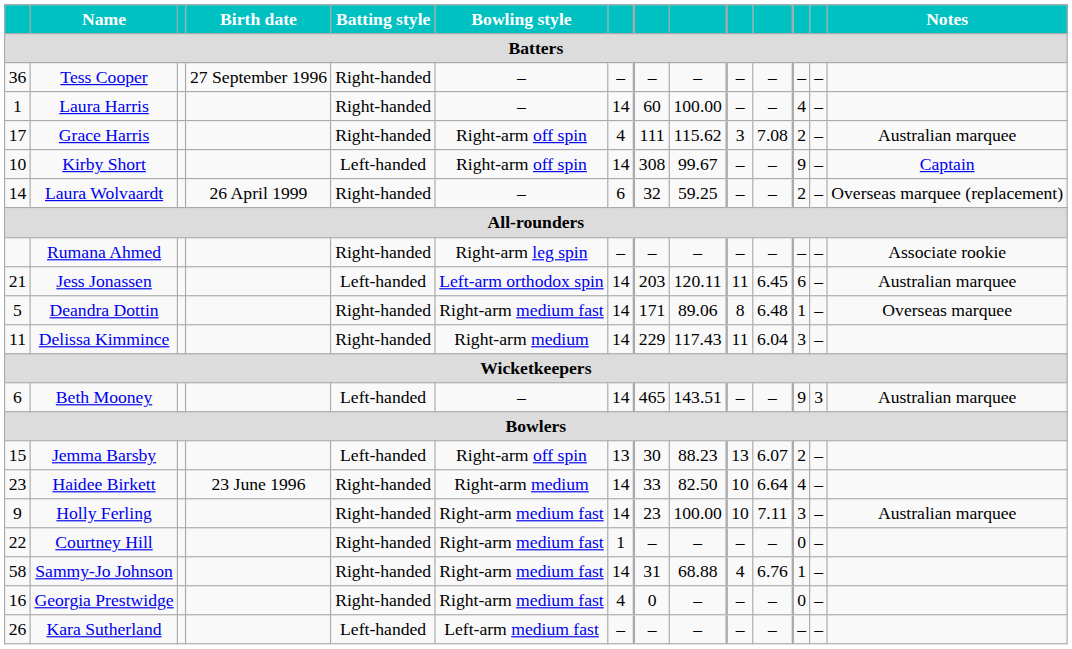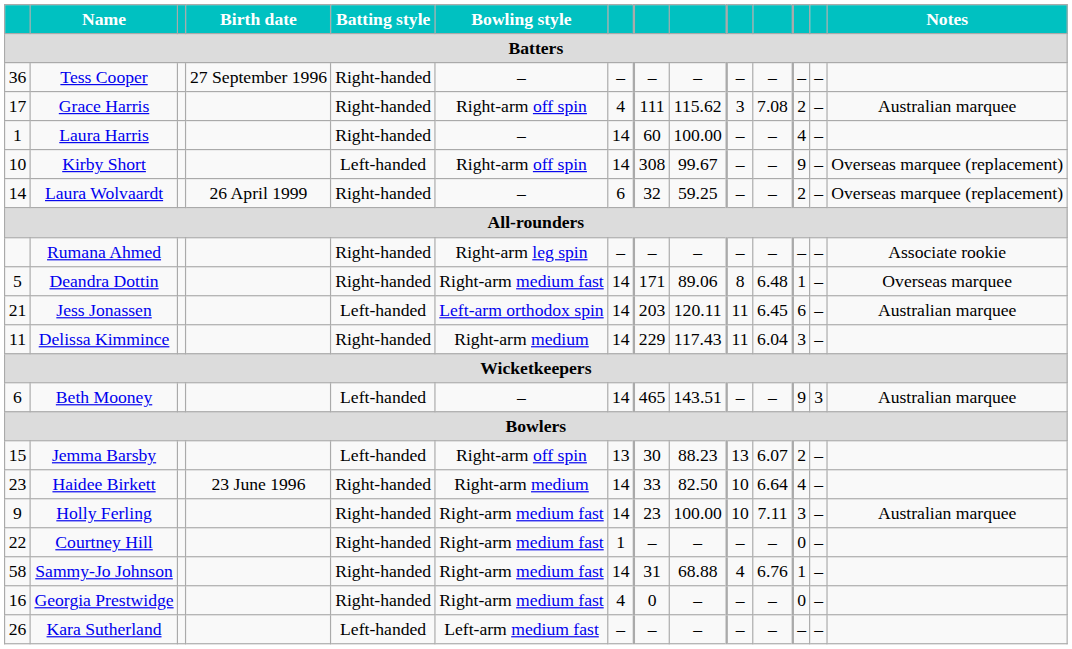 <table class="wikitable" style="font-size:95%;">
 <tr>
 <th style="background:#00C1C1; color:white"></th>
 <th style="background:#00C1C1; color:white">Name</th>
 <th style="background:#00C1C1; color:white"></th>
 <th style="background:#00C1C1; color:white">Birth date</th>
 <th style="background:#00C1C1; color:white">Batting style</th>
 <th style="background:#00C1C1; color:white">Bowling style</th>
 <th style="background:#00C1C1; color:white;"></th>
 <th style="background:#00C1C1; color:white; border-left-width: 2px;"></th>
 <th style="background:#00C1C1; color:white;"></th>
 <th style="background:#00C1C1; color:white; border-left-width: 2px;"></th>
 <th style="background:#00C1C1; color:white;"></th>
 <th style="background:#00C1C1; color:white; border-left-width: 2px;"></th>
 <th style="background:#00C1C1; color:white;"></th>
 <th style="background:#00C1C1; color:white">Notes</th>
 </tr>
 <tr>
 <th colspan="14" style="background: #DCDCDC" align="center">Batters</th>
 </tr>
 <tr align="center">
 <td>36</td>
 <td><a href='#'>Tess Cooper</a></td>
 <td align="center"></td>
 <td>27 September 1996</td>
 <td>Right-handed</td>
 <td>–</td>
 <td>–</td>
 <td style="border-left-width: 2px">–</td>
 <td>–</td>
 <td style="border-left-width: 2px">–</td>
 <td>–</td>
 <td style="border-left-width: 2px">–</td>
 <td>–</td>
 <td></td>
 </tr>
 <tr align="center">
+<td>17</td>
+<td><a href='#'>Grace Harris</a></td>
+<td align="center"></td>
+<td></td>
+<td>Right-handed</td>
+<td>Right-arm <a href='#'>off spin</a></td>
+<td>4</td>
+<td style="border-left-width: 2px">111</td>
+<td>115.62</td>
+<td style="border-left-width: 2px">3</td>
+<td>7.08</td>
+<td style="border-left-width: 2px">2</td>
+<td>–</td>
+<td>Australian marquee</td>
+</tr>
+<tr align="center">
 <td>1</td>
 <td><a href='#'>Laura Harris</a></td>
 <td align="center"></td>
 <td></td>
 <td>Right-handed</td>
 <td>–</td>
 <td>14</td>
 <td style="border-left-width: 2px">60</td>
 <td>100.00</td>
 <td style="border-left-width: 2px">–</td>
 <td>–</td>
 <td style="border-left-width: 2px">4</td>
 <td>–</td>
 <td></td>
 </tr>
 <tr align="center">
-<td>17</td>
-<td><a href='#'>Grace Harris</a></td>
-<td align="center"></td>
-<td></td>
-<td>Right-handed</td>
-<td>Right-arm <a href='#'>off spin</a></td>
-<td>4</td>
-<td style="border-left-width: 2px">111</td>
-<td>115.62</td>
-<td style="border-left-width: 2px">3</td>
-<td>7.08</td>
-<td style="border-left-width: 2px">2</td>
-<td>–</td>
-<td>Australian marquee</td>
-</tr>
-<tr align="center">
 <td>10</td>
 <td><a href='#'>Kirby Short</a></td>
 <td align="center"></td>
 <td></td>
 <td>Left-handed</td>
 <td>Right-arm <a href='#'>off spin</a></td>
 <td>14</td>
 <td style="border-left-width: 2px">308</td>
 <td>99.67</td>
 <td style="border-left-width: 2px">–</td>
 <td>–</td>
 <td style="border-left-width: 2px">9</td>
 <td>–</td>
-<td><a href='#'>Captain</a></td>
+<td>Overseas marquee (replacement)</td>
 </tr>
 <tr align="center">
 <td>14</td>
 <td><a href='#'>Laura Wolvaardt</a></td>
 <td align="center"></td>
 <td>26 April 1999</td>
 <td>Right-handed</td>
 <td>–</td>
 <td>6</td>
 <td style="border-left-width: 2px">32</td>
 <td>59.25</td>
 <td style="border-left-width: 2px">–</td>
 <td>–</td>
 <td style="border-left-width: 2px">2</td>
 <td>–</td>
 <td>Overseas marquee (replacement)</td>
 </tr>
 <tr align="center">
 <th colspan="14" style="background: #DCDCDC" align="center">All-rounders</th>
 </tr>
 <tr align="center">
 <td></td>
 <td><a href='#'>Rumana Ahmed</a></td>
 <td align="center"></td>
 <td></td>
 <td>Right-handed</td>
 <td>Right-arm <a href='#'>leg spin</a></td>
 <td>–</td>
 <td style="border-left-width: 2px">–</td>
 <td>–</td>
 <td style="border-left-width: 2px">–</td>
 <td>–</td>
 <td style="border-left-width: 2px">–</td>
 <td>–</td>
 <td>Associate rookie</td>
 </tr>
 <tr align="center">
+<td>5</td>
+<td><a href='#'>Deandra Dottin</a></td>
+<td align="center"></td>
+<td></td>
+<td>Right-handed</td>
+<td>Right-arm <a href='#'>medium fast</a></td>
+<td>14</td>
+<td style="border-left-width: 2px">171</td>
+<td>89.06</td>
+<td style="border-left-width: 2px">8</td>
+<td>6.48</td>
+<td style="border-left-width: 2px">1</td>
+<td>–</td>
+<td>Overseas marquee</td>
+</tr>
+<tr align="center">
 <td>21</td>
 <td><a href='#'>Jess Jonassen</a></td>
 <td align="center"></td>
 <td></td>
 <td>Left-handed</td>
 <td><a href='#'>Left-arm orthodox spin</a></td>
 <td>14</td>
 <td style="border-left-width: 2px">203</td>
 <td>120.11</td>
 <td style="border-left-width: 2px">11</td>
 <td>6.45</td>
 <td style="border-left-width: 2px">6</td>
 <td>–</td>
 <td>Australian marquee</td>
-</tr>
-<tr align="center">
-<td>5</td>
-<td><a href='#'>Deandra Dottin</a></td>
-<td align="center"></td>
-<td></td>
-<td>Right-handed</td>
-<td>Right-arm <a href='#'>medium fast</a></td>
-<td>14</td>
-<td style="border-left-width: 2px">171</td>
-<td>89.06</td>
-<td style="border-left-width: 2px">8</td>
-<td>6.48</td>
-<td style="border-left-width: 2px">1</td>
-<td>–</td>
-<td>Overseas marquee</td>
 </tr>
 <tr align="center">
 <td>11</td>
 <td><a href='#'>Delissa Kimmince</a></td>
 <td align="center"></td>
 <td></td>
 <td>Right-handed</td>
 <td>Right-arm <a href='#'>medium</a></td>
 <td>14</td>
 <td style="border-left-width: 2px">229</td>
 <td>117.43</td>
 <td style="border-left-width: 2px">11</td>
 <td>6.04</td>
 <td style="border-left-width: 2px">3</td>
 <td>–</td>
 <td></td>
 </tr>
 <tr align="center">
 <th colspan="14" style="background: #DCDCDC" align="center">Wicketkeepers</th>
 </tr>
 <tr align="center">
 <td>6</td>
 <td><a href='#'>Beth Mooney</a></td>
 <td align="center"></td>
 <td></td>
 <td>Left-handed</td>
 <td>–</td>
 <td>14</td>
 <td style="border-left-width: 2px">465</td>
 <td>143.51</td>
 <td style="border-left-width: 2px">–</td>
 <td>–</td>
 <td style="border-left-width: 2px">9</td>
 <td>3</td>
 <td>Australian marquee</td>
 </tr>
 <tr align="center">
 <th colspan="14" style="background: #DCDCDC" align="center">Bowlers</th>
 </tr>
 <tr align="center">
 <td>15</td>
 <td><a href='#'>Jemma Barsby</a></td>
 <td align="center"></td>
 <td></td>
 <td>Left-handed</td>
 <td>Right-arm <a href='#'>off spin</a></td>
 <td>13</td>
 <td style="border-left-width: 2px">30</td>
 <td>88.23</td>
 <td style="border-left-width: 2px">13</td>
 <td>6.07</td>
 <td style="border-left-width: 2px">2</td>
 <td>–</td>
 <td></td>
 </tr>
 <tr align="center">
 <td>23</td>
 <td><a href='#'>Haidee Birkett</a></td>
 <td align="center"></td>
 <td>23 June 1996</td>
 <td>Right-handed</td>
 <td>Right-arm <a href='#'>medium</a></td>
 <td>14</td>
 <td style="border-left-width: 2px">33</td>
 <td>82.50</td>
 <td style="border-left-width: 2px">10</td>
 <td>6.64</td>
 <td style="border-left-width: 2px">4</td>
 <td>–</td>
 <td></td>
 </tr>
 <tr align="center">
 <td>9</td>
 <td><a href='#'>Holly Ferling</a></td>
 <td align="center"></td>
 <td></td>
 <td>Right-handed</td>
 <td>Right-arm <a href='#'>medium fast</a></td>
 <td>14</td>
 <td style="border-left-width: 2px">23</td>
 <td>100.00</td>
 <td style="border-left-width: 2px">10</td>
 <td>7.11</td>
 <td style="border-left-width: 2px">3</td>
 <td>–</td>
 <td>Australian marquee</td>
 </tr>
 <tr align="center">
 <td>22</td>
 <td><a href='#'>Courtney Hill</a></td>
 <td align="center"></td>
 <td></td>
 <td>Right-handed</td>
 <td>Right-arm <a href='#'>medium fast</a></td>
 <td>1</td>
 <td style="border-left-width: 2px">–</td>
 <td>–</td>
 <td style="border-left-width: 2px">–</td>
 <td>–</td>
 <td style="border-left-width: 2px">0</td>
 <td>–</td>
 <td></td>
 </tr>
 <tr align="center">
 <td>58</td>
 <td><a href='#'>Sammy-Jo Johnson</a></td>
 <td align="center"></td>
 <td></td>
 <td>Right-handed</td>
 <td>Right-arm <a href='#'>medium fast</a></td>
 <td>14</td>
 <td style="border-left-width: 2px">31</td>
 <td>68.88</td>
 <td style="border-left-width: 2px">4</td>
 <td>6.76</td>
 <td style="border-left-width: 2px">1</td>
 <td>–</td>
 <td></td>
 </tr>
 <tr align="center">
 <td>16</td>
 <td><a href='#'>Georgia Prestwidge</a></td>
 <td align="center"></td>
 <td></td>
 <td>Right-handed</td>
 <td>Right-arm <a href='#'>medium fast</a></td>
 <td>4</td>
 <td style="border-left-width: 2px">0</td>
 <td>–</td>
 <td style="border-left-width: 2px">–</td>
 <td>–</td>
 <td style="border-left-width: 2px">0</td>
 <td>–</td>
 <td></td>
 </tr>
 <tr align="center">
 <td>26</td>
 <td><a href='#'>Kara Sutherland</a></td>
 <td align="center"></td>
 <td></td>
 <td>Left-handed</td>
 <td>Left-arm <a href='#'>medium fast</a></td>
 <td>–</td>
 <td style="border-left-width: 2px">–</td>
 <td>–</td>
 <td style="border-left-width: 2px">–</td>
 <td>–</td>
 <td style="border-left-width: 2px">–</td>
 <td>–</td>
 <td></td>
 </tr>
 </table>
